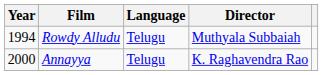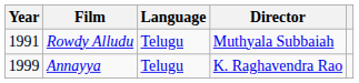 <table class="wikitable sortable">
 <tr>
 <th scope="col">Year</th>
 <th scope="col">Film</th>
 <th scope="col">Language</th>
 <th scope="col">Director</th>
 <th scope="col" class="unsortable"></th>
 </tr>
 <tr>
-<td>1994</td>
+<td>1991</td>
 <td><em><a href='#'>Rowdy Alludu</a></em></td>
 <td><a href='#'>Telugu</a></td>
 <td><a href='#'>Muthyala Subbaiah</a></td>
 <td></td>
 </tr>
 <tr>
-<td>2000</td>
+<td>1999</td>
 <td><em><a href='#'>Annayya</a></em></td>
 <td><a href='#'>Telugu</a></td>
 <td><a href='#'>K. Raghavendra Rao</a></td>
 <td></td>
 </tr>
 </table>
